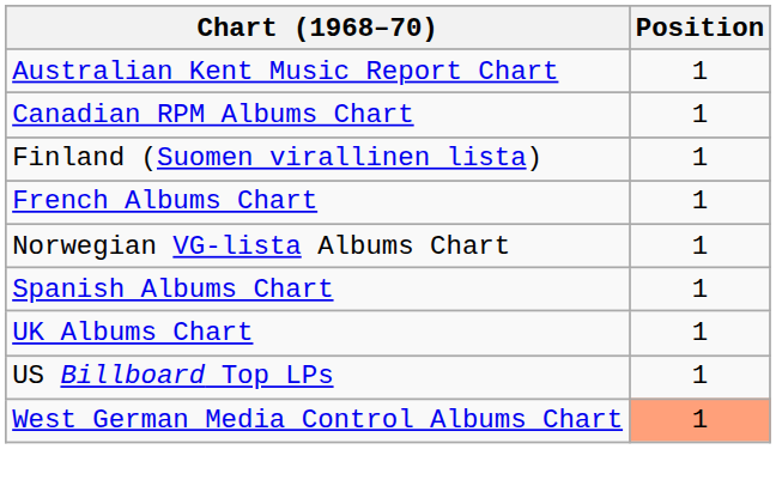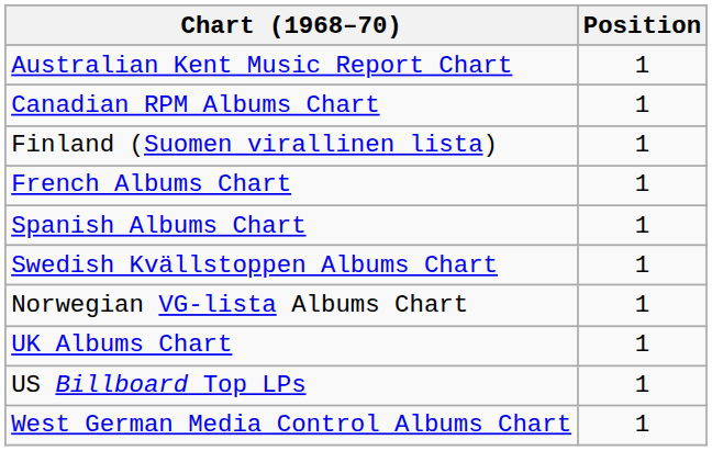 <table class="wikitable sortable" style="text-align:center;">
 <tr>
 <th>Chart (1968–70)</th>
 <th>Position</th>
 </tr>
 <tr>
 <td align="left"><a href='#'>Australian Kent Music Report Chart</a></td>
 <td>1</td>
 </tr>
 <tr>
 <td align="left"><a href='#'>Canadian RPM Albums Chart</a></td>
 <td>1</td>
 </tr>
 <tr>
 <td align="left">Finland (<a href='#'>Suomen virallinen lista</a>)</td>
 <td align="center">1</td>
 </tr>
 <tr>
 <td align="left"><a href='#'>French Albums Chart</a></td>
 <td>1</td>
 </tr>
 <tr>
-<td align="left">Norwegian <a href='#'>VG-lista</a> Albums Chart</td>
+<td align="left"><a href='#'>Spanish Albums Chart</a></td>
 <td>1</td>
 </tr>
 <tr>
-<td align="left"><a href='#'>Spanish Albums Chart</a></td>
+<td align="left"><a href='#'>Swedish Kvällstoppen Albums Chart</a></td>
+<td>1</td>
+</tr>
+<tr>
+<td align="left">Norwegian <a href='#'>VG-lista</a> Albums Chart</td>
 <td>1</td>
 </tr>
 <tr>
 <td align="left"><a href='#'>UK Albums Chart</a></td>
 <td>1</td>
 </tr>
 <tr>
 <td align="left">US <a href='#'><em>Billboard</em> Top LPs</a></td>
 <td>1</td>
 </tr>
 <tr>
 <td align="left"><a href='#'>West German Media Control Albums Chart</a></td>
-<td style="background: lightsalmon;">1</td>
+<td>1</td>
 </tr>
 </table>
